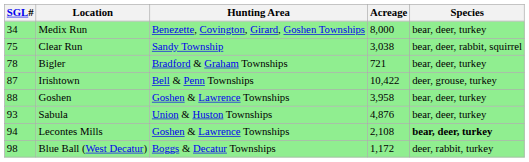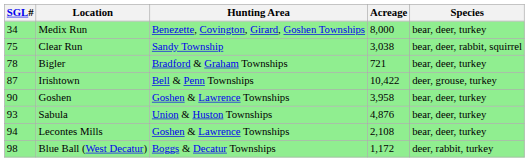 <table class="wikitable sortable">
 <tr>
 <th><a href='#'>SGL</a>#</th>
 <th>Location</th>
 <th>Hunting Area</th>
 <th>Acreage</th>
 <th>Species</th>
 </tr>
 <tr style="background-color:#90EE90;">
 <td>34</td>
 <td>Medix Run</td>
 <td><a href='#'>Benezette</a>, <a href='#'>Covington</a>, <a href='#'>Girard</a>, <a href='#'>Goshen Townships</a></td>
 <td>8,000</td>
 <td>bear, deer, turkey</td>
 </tr>
 <tr style="background-color:#90EE90;">
 <td>75</td>
 <td>Clear Run</td>
 <td><a href='#'>Sandy Township</a></td>
 <td>3,038</td>
 <td>bear, deer, rabbit, squirrel</td>
 </tr>
 <tr style="background-color:#90EE90;">
 <td>78</td>
 <td>Bigler</td>
 <td><a href='#'>Bradford</a> & <a href='#'>Graham</a> Townships</td>
 <td>721</td>
 <td>bear, deer, turkey</td>
 </tr>
 <tr style="background-color:#90EE90;">
 <td>87</td>
 <td>Irishtown</td>
 <td><a href='#'>Bell</a> & <a href='#'>Penn</a> Townships</td>
 <td>10,422</td>
 <td>deer, grouse, turkey</td>
 </tr>
 <tr style="background-color:#90EE90;">
-<td>88</td>
+<td>90</td>
 <td>Goshen</td>
 <td><a href='#'>Goshen</a> & <a href='#'>Lawrence</a> Townships</td>
 <td>3,958</td>
 <td>bear, deer, turkey</td>
 </tr>
 <tr style="background-color:#90EE90;">
 <td>93</td>
 <td>Sabula</td>
 <td><a href='#'>Union</a> & <a href='#'>Huston</a> Townships</td>
 <td>4,876</td>
 <td>bear, deer, turkey</td>
 </tr>
 <tr style="background-color:#90EE90;">
 <td>94</td>
 <td>Lecontes Mills</td>
 <td><a href='#'>Goshen</a> & <a href='#'>Lawrence</a> Townships</td>
 <td>2,108</td>
-<td><strong>bear, deer, turkey</strong></td>
+<td>bear, deer, turkey</td>
 </tr>
 <tr style="background-color:#90EE90;">
 <td>98</td>
 <td>Blue Ball (<a href='#'>West Decatur</a>)</td>
 <td><a href='#'>Boggs</a> & <a href='#'>Decatur</a> Townships</td>
 <td>1,172</td>
 <td>deer, rabbit, turkey</td>
 </tr>
 </table>
